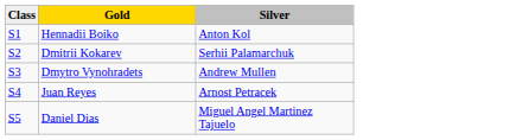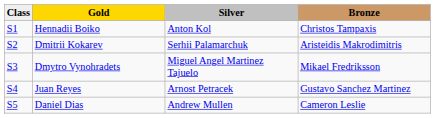 <table class="wikitable" style="text-align:left">
 <tr align="center">
 <td bgcolor=efefef><strong>Class</strong></td>
 <td width=200 bgcolor=gold><strong>Gold</strong></td>
 <td width=200 bgcolor=silver><strong>Silver</strong></td>
+<td width=200 bgcolor=CC9966><strong>Bronze</strong></td>
 </tr>
 <tr>
 <td><a href='#'>S1</a></td>
 <td><a href='#'>Hennadii Boiko</a><br></td>
 <td><a href='#'>Anton Kol</a><br></td>
+<td><a href='#'>Christos Tampaxis</a><br></td>
 </tr>
 <tr>
 <td><a href='#'>S2</a></td>
 <td><a href='#'>Dmitrii Kokarev</a><br></td>
 <td><a href='#'>Serhii Palamarchuk</a><br></td>
+<td><a href='#'>Aristeidis Makrodimitris</a><br></td>
 </tr>
 <tr>
 <td><a href='#'>S3</a></td>
 <td><a href='#'>Dmytro Vynohradets</a><br></td>
-<td><a href='#'>Andrew Mullen</a><br></td>
+<td><a href='#'>Miguel Angel Martinez Tajuelo</a><br></td>
+<td><a href='#'>Mikael Fredriksson</a><br></td>
 </tr>
 <tr>
 <td><a href='#'>S4</a></td>
 <td><a href='#'>Juan Reyes</a><br></td>
 <td><a href='#'>Arnost Petracek</a><br></td>
+<td><a href='#'>Gustavo Sanchez Martinez</a><br></td>
 </tr>
 <tr>
 <td><a href='#'>S5</a></td>
 <td><a href='#'>Daniel Dias</a><br></td>
-<td><a href='#'>Miguel Angel Martinez Tajuelo</a><br></td>
+<td><a href='#'>Andrew Mullen</a><br></td>
+<td><a href='#'>Cameron Leslie</a><br></td>
 </tr>
 </table>
